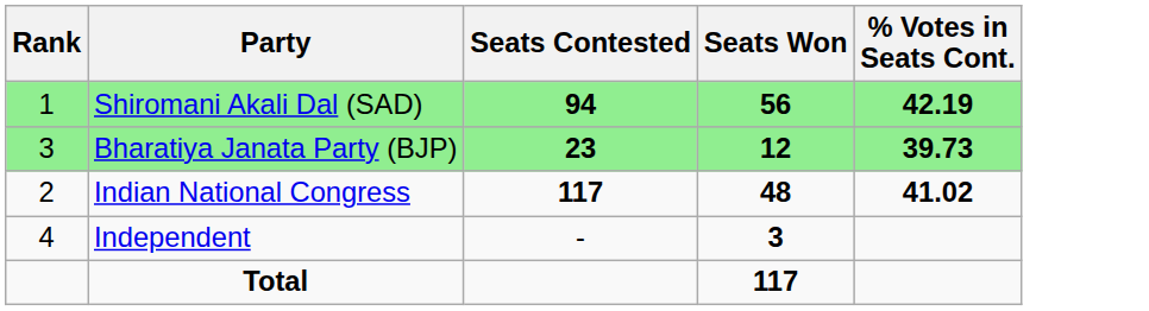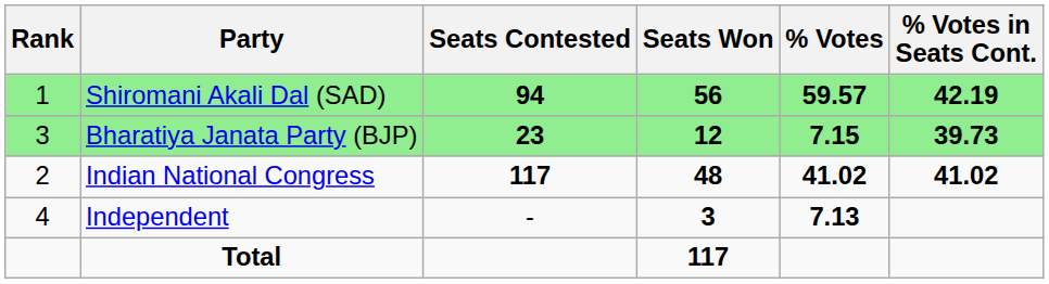 <table class="wikitable sortable" style="text-align: center;">
 <tr>
 <th align="center">Rank</th>
 <th align="center">Party</th>
 <th align="center">Seats Contested</th>
 <th align="center">Seats Won</th>
+<th align="center">% Votes</th>
 <th align="center">% Votes in <br> Seats Cont.</th>
 </tr>
 <tr style="background: #90EE90;">
 <td>1</td>
 <td align="left"><a href='#'>Shiromani Akali Dal</a> (SAD)</td>
 <td><strong>94</strong></td>
 <td><strong>56</strong></td>
+<td><strong>59.57</strong></td>
 <td><strong>42.19</strong></td>
 </tr>
 <tr style="background: #90EE90;">
 <td>3</td>
 <td align="left"><a href='#'>Bharatiya Janata Party</a> (BJP)</td>
 <td><strong>23</strong></td>
 <td><strong>12</strong></td>
+<td><strong>7.15</strong></td>
 <td><strong>39.73</strong></td>
 </tr>
 <tr>
 <td>2</td>
 <td align="left"><a href='#'>Indian National Congress</a></td>
 <td><strong>117</strong></td>
 <td><strong>48</strong></td>
 <td><strong>41.02</strong></td>
+<td><strong>41.02</strong></td>
 </tr>
 <tr>
 <td>4</td>
 <td align="left"><a href='#'>Independent</a></td>
 <td>-</td>
 <td><strong>3</strong></td>
+<td><strong>7.13</strong></td>
 <td></td>
 </tr>
 <tr>
 <td></td>
 <td align="centre"><strong>Total </strong></td>
 <td></td>
 <td><strong>117</strong></td>
 <td></td>
+<td></td>
 </tr>
 </table>
